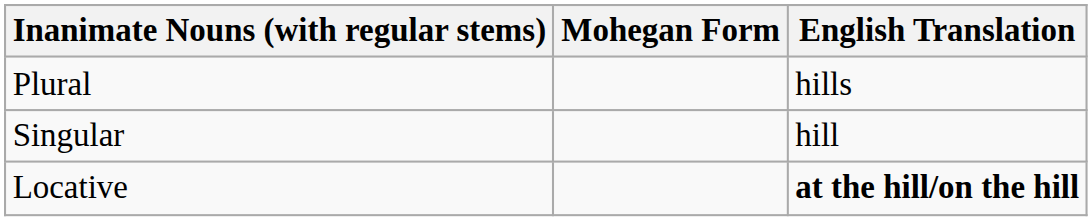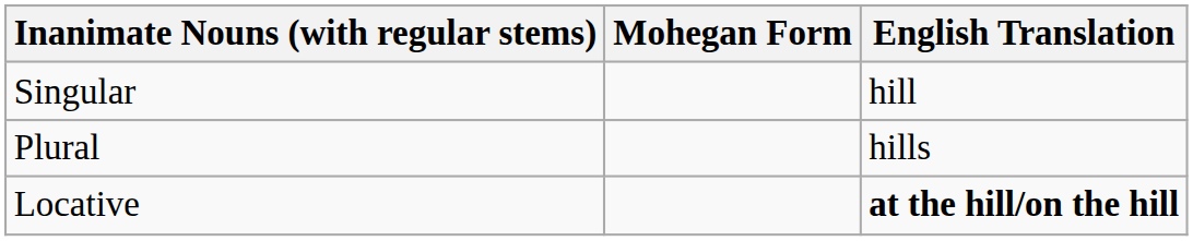 <table class="wikitable">
 <tr>
 <th>Inanimate Nouns (with regular stems)</th>
 <th>Mohegan Form</th>
 <th>English Translation</th>
 </tr>
 <tr>
+<td>Singular</td>
+<td></td>
+<td>hill</td>
+</tr>
+<tr>
 <td>Plural</td>
 <td></td>
 <td>hills</td>
-</tr>
-<tr>
-<td>Singular</td>
-<td></td>
-<td>hill</td>
 </tr>
 <tr>
 <td>Locative</td>
 <td></td>
 <td><strong>at the hill/on the hill</strong></td>
 </tr>
 </table>
